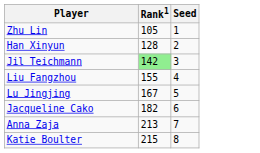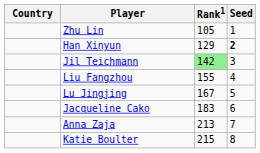 <table class="sortable wikitable">
 <tr>
+<th width="70">Country</th>
 <th width="175">Player</th>
 <th>Rank<sup>1</sup></th>
 <th>Seed</th>
 </tr>
 <tr>
+<td></td>
 <td><a href='#'>Zhu Lin</a></td>
 <td>105</td>
 <td>1</td>
 </tr>
 <tr>
+<td></td>
 <td><a href='#'>Han Xinyun</a></td>
-<td>128</td>
-<td>2</td>
+<td>129</td>
+<td><strong>2</strong></td>
 </tr>
 <tr>
+<td></td>
 <td><a href='#'>Jil Teichmann</a></td>
 <td style="background: lightgreen;">142</td>
 <td>3</td>
 </tr>
 <tr>
+<td></td>
 <td><a href='#'>Liu Fangzhou</a></td>
 <td>155</td>
 <td>4</td>
 </tr>
 <tr>
+<td></td>
 <td><a href='#'>Lu Jingjing</a></td>
 <td>167</td>
 <td>5</td>
 </tr>
 <tr>
+<td></td>
 <td><a href='#'>Jacqueline Cako</a></td>
-<td>182</td>
+<td>183</td>
 <td>6</td>
 </tr>
 <tr>
+<td></td>
 <td><a href='#'>Anna Zaja</a></td>
 <td>213</td>
 <td>7</td>
 </tr>
 <tr>
+<td></td>
 <td><a href='#'>Katie Boulter</a></td>
 <td>215</td>
 <td>8</td>
 </tr>
 </table>
